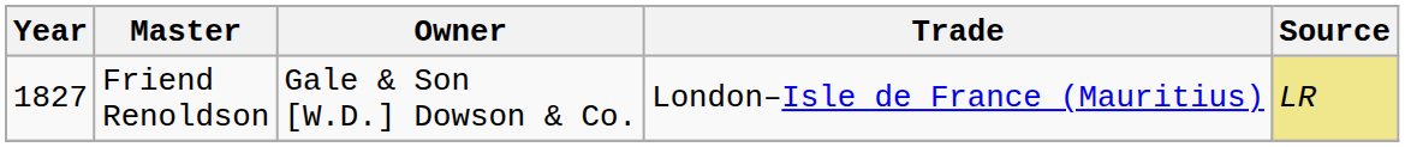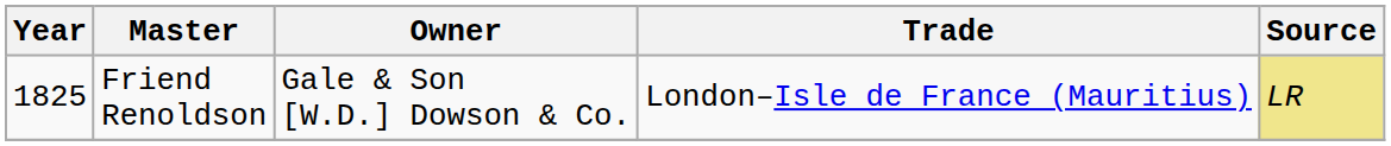 <table class=" wikitable">
 <tr>
 <th>Year</th>
 <th>Master</th>
 <th>Owner</th>
 <th>Trade</th>
 <th>Source</th>
 </tr>
 <tr>
-<td>1827</td>
+<td>1825</td>
 <td>Friend<br>Renoldson</td>
 <td>Gale & Son<br>[W.D.] Dowson & Co.</td>
 <td>London–<a href='#'>Isle de France (Mauritius)</a></td>
 <td style="background: khaki;"><em>LR</em></td>
 </tr>
 <tr>
 </tr>
 </table>
